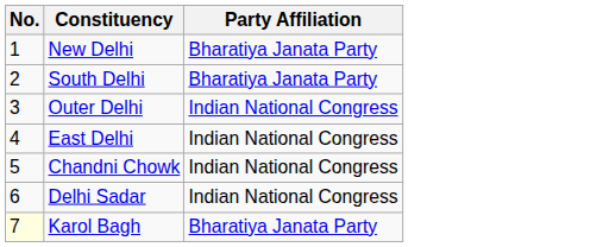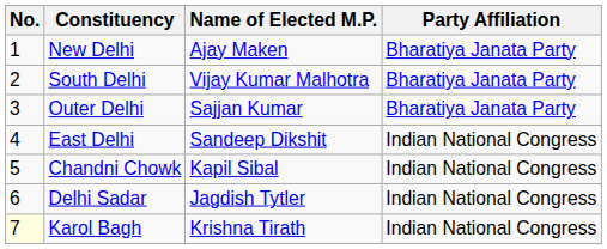 <table class="wikitable sortable">
 <tr>
 <th>No.</th>
 <th>Constituency</th>
+<th>Name of Elected M.P.</th>
 <th>Party Affiliation</th>
 </tr>
 <tr>
 <td>1</td>
 <td><a href='#'>New Delhi</a></td>
+<td><a href='#'>Ajay Maken</a></td>
 <td><a href='#'>Bharatiya Janata Party</a></td>
 </tr>
 <tr>
 <td>2</td>
 <td><a href='#'>South Delhi</a></td>
+<td><a href='#'>Vijay Kumar Malhotra</a></td>
 <td><a href='#'>Bharatiya Janata Party</a></td>
 </tr>
 <tr>
 <td>3</td>
 <td><a href='#'>Outer Delhi</a></td>
-<td><a href='#'>Indian National Congress</a></td>
+<td><a href='#'>Sajjan Kumar</a></td>
+<td><a href='#'>Bharatiya Janata Party</a></td>
 </tr>
 <tr>
 <td>4</td>
 <td><a href='#'>East Delhi</a></td>
+<td><a href='#'>Sandeep Dikshit</a></td>
 <td>Indian National Congress</td>
 </tr>
 <tr>
 <td>5</td>
 <td><a href='#'>Chandni Chowk</a></td>
+<td><a href='#'>Kapil Sibal</a></td>
 <td>Indian National Congress</td>
 </tr>
 <tr>
 <td>6</td>
 <td><a href='#'>Delhi Sadar</a></td>
+<td><a href='#'>Jagdish Tytler</a></td>
 <td>Indian National Congress</td>
 </tr>
 <tr>
 <td style="background: lightyellow;">7</td>
 <td><a href='#'>Karol Bagh</a></td>
-<td><a href='#'>Bharatiya Janata Party</a></td>
+<td><a href='#'>Krishna Tirath</a></td>
+<td>Indian National Congress</td>
 </tr>
 </table>
